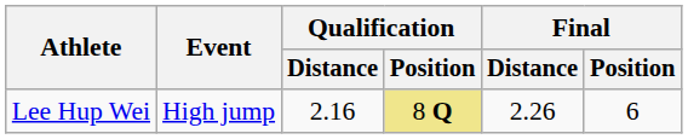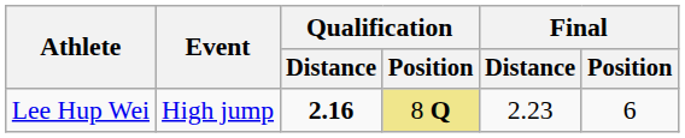 <table class=wikitable style="font-size:90%">
 <tr>
 <th rowspan="2">Athlete</th>
 <th rowspan="2">Event</th>
 <th colspan="2">Qualification</th>
 <th colspan="2">Final</th>
 </tr>
 <tr style="font-size:95%">
 <th>Distance</th>
 <th>Position</th>
 <th>Distance</th>
 <th>Position</th>
 </tr>
 <tr align=center>
 <td align=left><a href='#'>Lee Hup Wei</a></td>
 <td align=left><a href='#'>High jump</a></td>
-<td>2.16</td>
+<td><strong>2.16</strong></td>
 <td style="background: khaki;">8 <strong>Q</strong></td>
-<td>2.26</td>
+<td>2.23</td>
 <td>6</td>
 </tr>
 </table>
